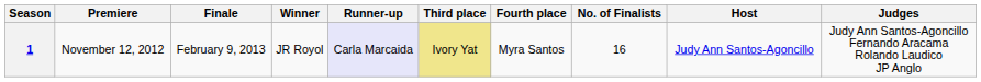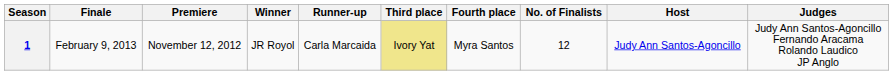 <table class="wikitable" style="text-align:center; font-size:95%; line-height:16px;" width="100%">
 <tr>
 <th>Season</th>
+<th>Finale</th>
 <th>Premiere</th>
-<th>Finale</th>
 <th>Winner</th>
 <th>Runner-up</th>
 <th>Third place</th>
 <th>Fourth place</th>
 <th>No. of Finalists</th>
 <th>Host</th>
 <th>Judges</th>
 </tr>
 <tr>
 <th><a href='#'>1</a></th>
+<td>February 9, 2013</td>
 <td>November 12, 2012</td>
-<td>February 9, 2013</td>
 <td>JR Royol</td>
-<td style="background: lavender;">Carla Marcaida</td>
+<td>Carla Marcaida</td>
 <td style="background: khaki;">Ivory Yat</td>
 <td>Myra Santos</td>
-<td>16</td>
+<td>12</td>
 <td><a href='#'>Judy Ann Santos-Agoncillo</a></td>
 <td>Judy Ann Santos-Agoncillo<br>Fernando Aracama<br>Rolando Laudico<br>JP Anglo</td>
 </tr>
 </table>
